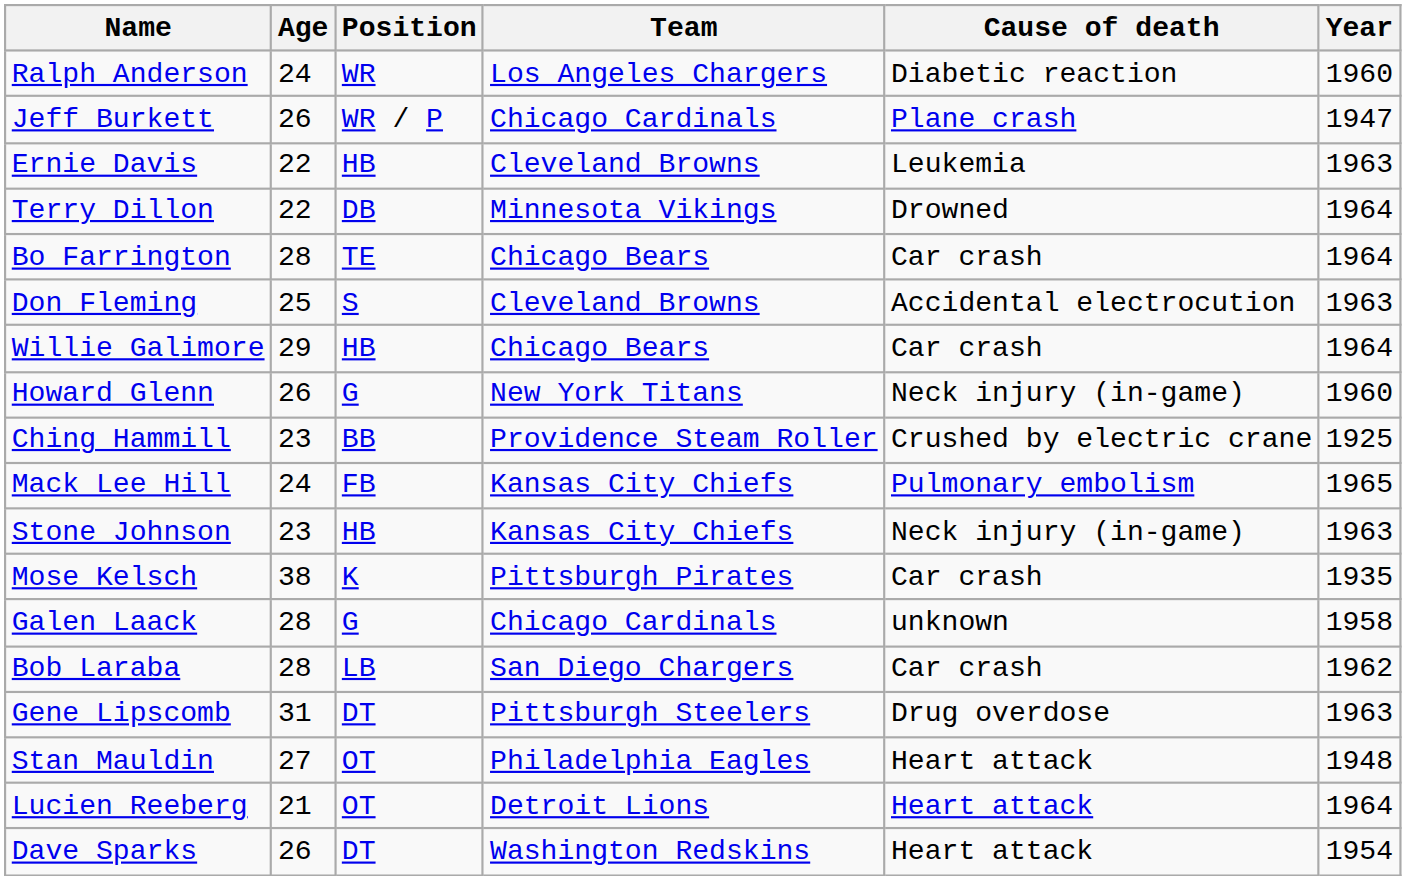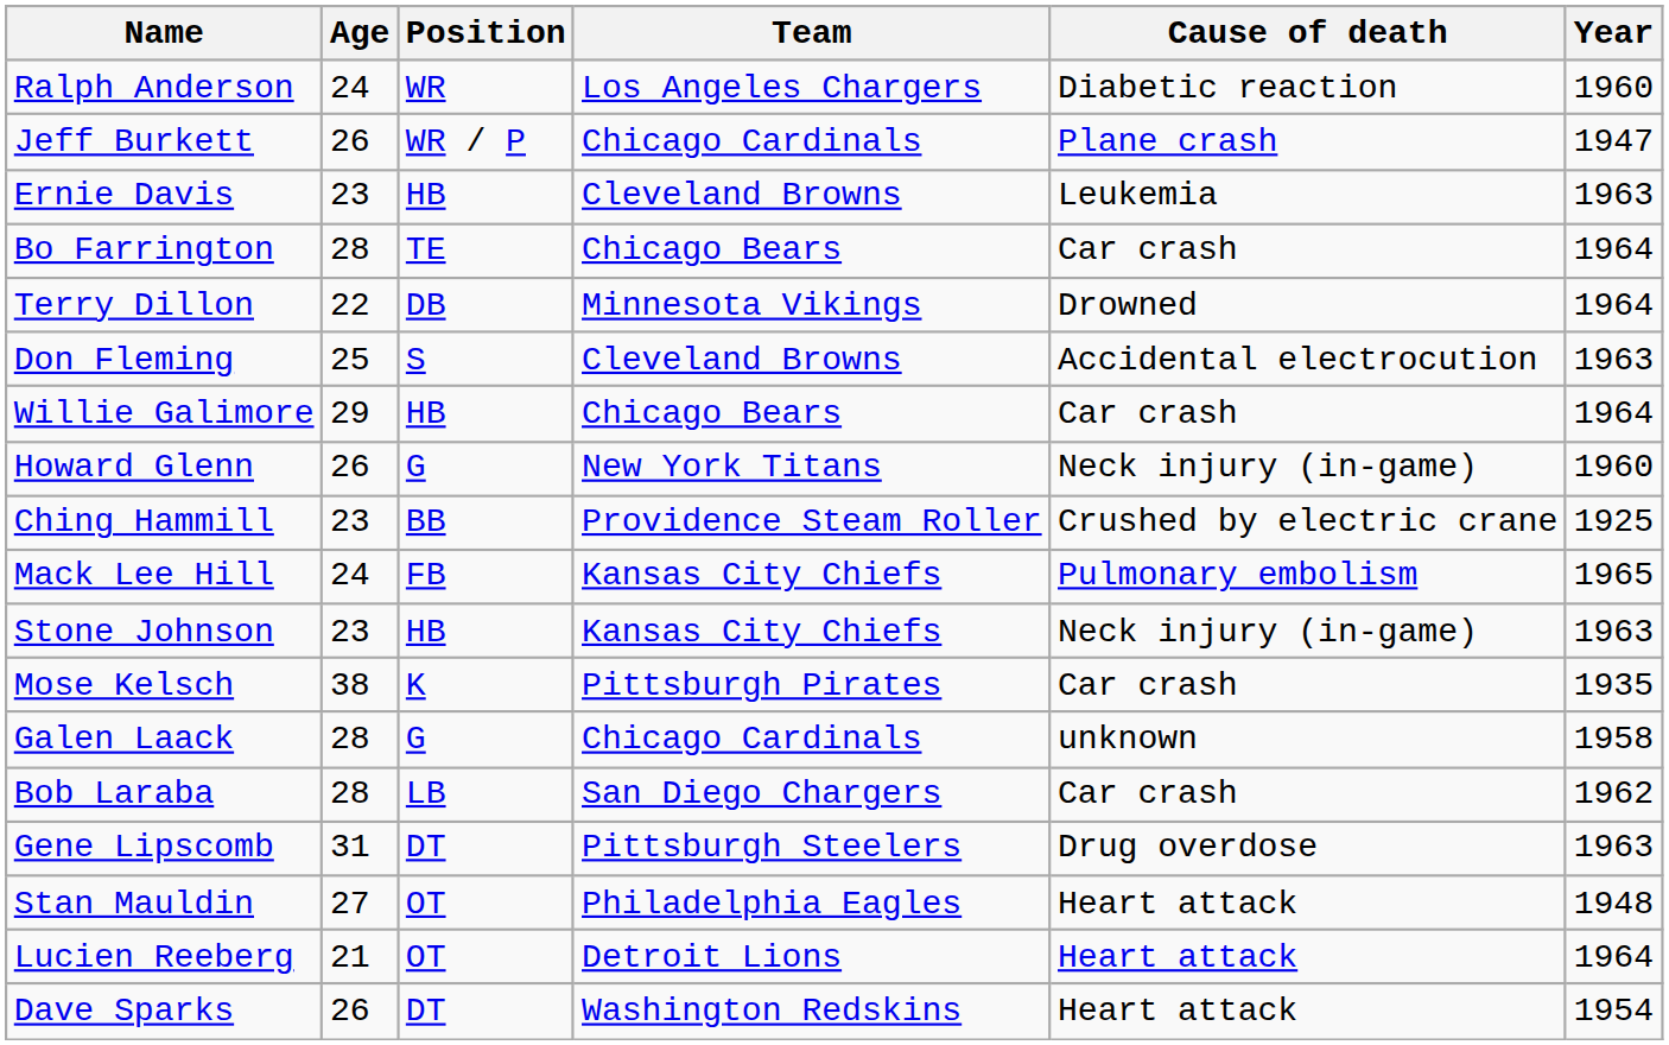 <table class="wikitable sortable">
 <tr>
 <th>Name</th>
 <th>Age</th>
 <th>Position</th>
 <th>Team</th>
 <th>Cause of death</th>
 <th>Year</th>
 </tr>
 <tr>
 <td><a href='#'>Ralph Anderson</a></td>
 <td>24</td>
 <td><a href='#'>WR</a></td>
 <td><a href='#'>Los Angeles Chargers</a> </td>
 <td>Diabetic reaction</td>
 <td>1960</td>
 </tr>
 <tr>
 <td><a href='#'>Jeff Burkett</a></td>
 <td>26</td>
 <td><a href='#'>WR</a> / <a href='#'>P</a></td>
 <td><a href='#'>Chicago Cardinals</a></td>
 <td><a href='#'>Plane crash</a></td>
 <td>1947</td>
 </tr>
 <tr>
 <td><a href='#'>Ernie Davis</a></td>
-<td>22</td>
+<td>23</td>
 <td><a href='#'>HB</a></td>
 <td><a href='#'>Cleveland Browns</a></td>
 <td>Leukemia</td>
 <td>1963</td>
+</tr>
+<tr>
+<td><a href='#'>Bo Farrington</a></td>
+<td>28</td>
+<td><a href='#'>TE</a></td>
+<td><a href='#'>Chicago Bears</a></td>
+<td>Car crash </td>
+<td>1964</td>
 </tr>
 <tr>
 <td><a href='#'>Terry Dillon</a></td>
 <td>22</td>
 <td><a href='#'>DB</a></td>
 <td><a href='#'>Minnesota Vikings</a></td>
 <td>Drowned</td>
-<td>1964</td>
-</tr>
-<tr>
-<td><a href='#'>Bo Farrington</a></td>
-<td>28</td>
-<td><a href='#'>TE</a></td>
-<td><a href='#'>Chicago Bears</a></td>
-<td>Car crash </td>
 <td>1964</td>
 </tr>
 <tr>
 <td><a href='#'>Don Fleming</a></td>
 <td>25</td>
 <td><a href='#'>S</a></td>
 <td><a href='#'>Cleveland Browns</a></td>
 <td>Accidental electrocution</td>
 <td>1963</td>
 </tr>
 <tr>
 <td><a href='#'>Willie Galimore</a> </td>
 <td>29</td>
 <td><a href='#'>HB</a></td>
 <td><a href='#'>Chicago Bears</a></td>
 <td>Car crash </td>
 <td>1964</td>
 </tr>
 <tr>
 <td><a href='#'>Howard Glenn</a></td>
 <td>26</td>
 <td><a href='#'>G</a></td>
 <td><a href='#'>New York Titans</a> </td>
 <td>Neck injury (in-game)</td>
 <td>1960</td>
 </tr>
 <tr>
 <td><a href='#'>Ching Hammill</a></td>
 <td>23</td>
 <td><a href='#'>BB</a></td>
 <td><a href='#'>Providence Steam Roller</a></td>
 <td>Crushed by electric crane</td>
 <td>1925</td>
 </tr>
 <tr>
 <td><a href='#'>Mack Lee Hill</a> </td>
 <td>24</td>
 <td><a href='#'>FB</a></td>
 <td><a href='#'>Kansas City Chiefs</a> </td>
 <td><a href='#'>Pulmonary embolism</a></td>
 <td>1965</td>
 </tr>
 <tr>
 <td><a href='#'>Stone Johnson</a></td>
 <td>23</td>
 <td><a href='#'>HB</a></td>
 <td><a href='#'>Kansas City Chiefs</a> </td>
 <td>Neck injury (in-game)</td>
 <td>1963</td>
 </tr>
 <tr>
 <td><a href='#'>Mose Kelsch</a></td>
 <td>38</td>
 <td><a href='#'>K</a></td>
 <td><a href='#'>Pittsburgh Pirates</a></td>
 <td>Car crash</td>
 <td>1935</td>
 </tr>
 <tr>
 <td><a href='#'>Galen Laack</a></td>
 <td>28</td>
 <td><a href='#'>G</a></td>
 <td><a href='#'>Chicago Cardinals</a></td>
 <td>unknown</td>
 <td>1958</td>
 </tr>
 <tr>
 <td><a href='#'>Bob Laraba</a></td>
 <td>28</td>
 <td><a href='#'>LB</a></td>
 <td><a href='#'>San Diego Chargers</a> </td>
 <td>Car crash</td>
 <td>1962</td>
 </tr>
 <tr>
 <td><a href='#'>Gene Lipscomb</a> </td>
 <td>31</td>
 <td><a href='#'>DT</a></td>
 <td><a href='#'>Pittsburgh Steelers</a></td>
 <td>Drug overdose</td>
 <td>1963</td>
 </tr>
 <tr>
 <td><a href='#'>Stan Mauldin</a></td>
 <td>27</td>
 <td><a href='#'>OT</a></td>
 <td><a href='#'>Philadelphia Eagles</a></td>
 <td>Heart attack</td>
 <td>1948</td>
 </tr>
 <tr>
 <td><a href='#'>Lucien Reeberg</a></td>
 <td>21</td>
 <td><a href='#'>OT</a></td>
 <td><a href='#'>Detroit Lions</a></td>
 <td><a href='#'>Heart attack</a></td>
 <td>1964</td>
 </tr>
 <tr>
 <td><a href='#'>Dave Sparks</a></td>
 <td>26</td>
 <td><a href='#'>DT</a></td>
 <td><a href='#'>Washington Redskins</a></td>
 <td>Heart attack</td>
 <td>1954</td>
 </tr>
 </table>
